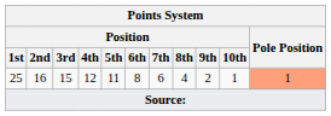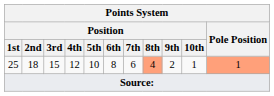 <table class="wikitable" style="font-size: 90%;">
 <tr>
 <th colspan=15>Points System</th>
 </tr>
 <tr>
 <th colspan=10>Position</th>
 <th rowspan=2>Pole Position</th>
 </tr>
 <tr>
 <th>1st</th>
 <th>2nd</th>
 <th>3rd</th>
 <th>4th</th>
 <th>5th</th>
 <th>6th</th>
 <th>7th</th>
 <th>8th</th>
 <th>9th</th>
 <th>10th</th>
 </tr>
 <tr>
 <td align=center>25</td>
-<td align=center>16</td>
+<td align=center>18</td>
 <td align=center>15</td>
 <td align=center>12</td>
-<td align=center>11</td>
+<td align=center>10</td>
 <td align=center>8</td>
 <td align=center>6</td>
-<td align=center>4</td>
+<td align=center style="background: lightsalmon;">4</td>
 <td align=center>2</td>
 <td align=center>1</td>
 <td align=center style="background: lightsalmon;">1</td>
 </tr>
 <tr class="sortbottom">
 <td colspan="15" style="background-color:#EAECF0;text-align:center"><strong>Source:</strong></td>
 </tr>
 </table>
